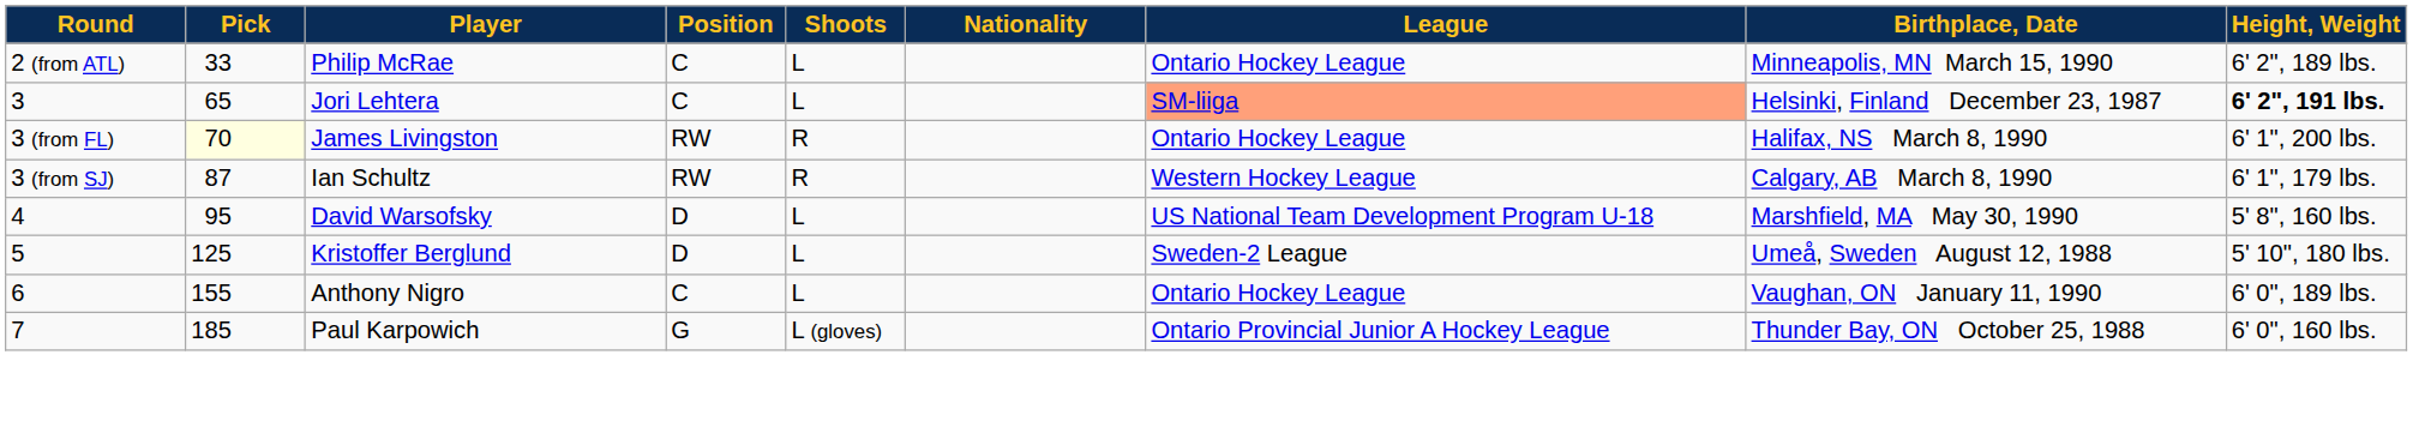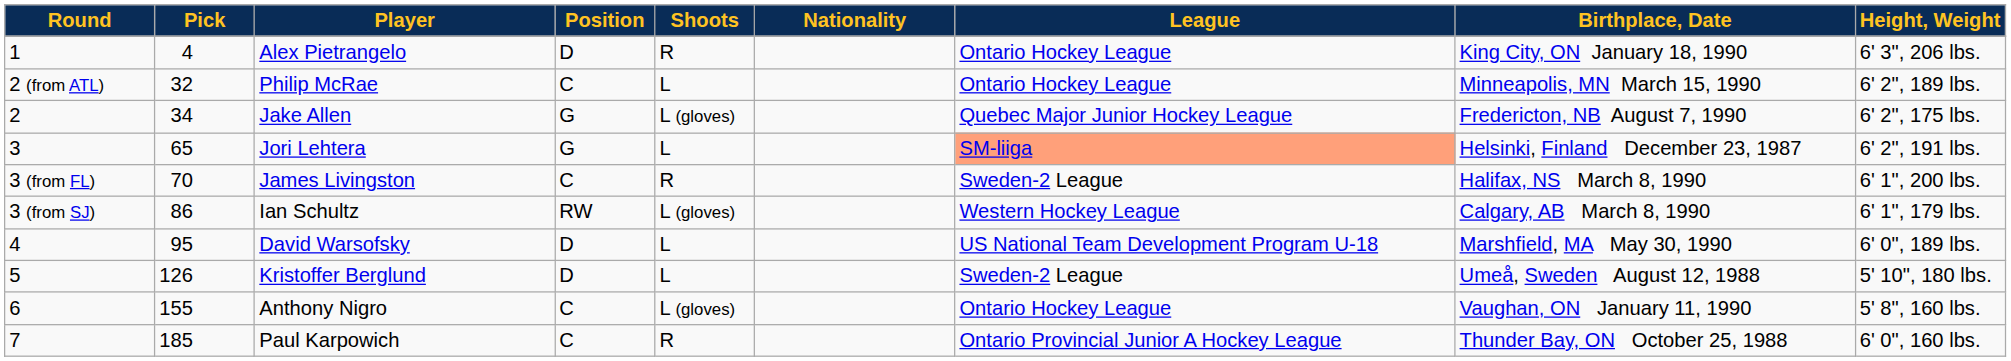 <table class="wikitable sortable sortable">
 <tr>
 <th style="background:#092c57; color:#ffc322" width="7.5%">Round</th>
 <th style="background:#092c57; color:#ffc322" width="5%">Pick</th>
 <th style="background:#092c57; color:#ffc322" width="15%">Player</th>
 <th style="background:#092c57; color:#ffc322" width="5%">Position</th>
 <th style="background:#092c57; color:#ffc322" width="5%">Shoots</th>
 <th style="background:#092c57; color:#ffc322" width="10%">Nationality</th>
 <th style="background:#092c57; color:#ffc322" width="25%">League</th>
 <th style="background:#092c57; color:#ffc322" width="20%">Birthplace, Date</th>
 <th style="background:#092c57; color:#ffc322" width="10%">Height, Weight</th>
 </tr>
 <tr style="text-align: center">
 </tr>
 <tr>
+<td>1</td>
+<td>    4</td>
+<td><a href='#'>Alex Pietrangelo</a></td>
+<td>D</td>
+<td>R</td>
+<td></td>
+<td><a href='#'>Ontario Hockey League</a></td>
+<td><a href='#'>King City, ON</a>  January 18, 1990</td>
+<td>6' 3", 206 lbs.</td>
+</tr>
+<tr>
 <td>2 <small>(from <a href='#'>ATL</a>)</small></td>
-<td>  33</td>
+<td>  32</td>
 <td><a href='#'>Philip McRae</a></td>
 <td>C</td>
 <td>L</td>
 <td></td>
 <td><a href='#'>Ontario Hockey League</a></td>
 <td><a href='#'>Minneapolis, MN</a>  March 15, 1990</td>
 <td>6' 2", 189 lbs.</td>
 </tr>
 <tr>
+<td>2</td>
+<td>  34</td>
+<td><a href='#'>Jake Allen</a></td>
+<td>G</td>
+<td>L <small>(gloves)</small></td>
+<td></td>
+<td><a href='#'>Quebec Major Junior Hockey League</a></td>
+<td><a href='#'>Fredericton, NB</a>  August 7, 1990</td>
+<td>6' 2", 175 lbs.</td>
+</tr>
+<tr>
 <td>3</td>
 <td>  65</td>
 <td><a href='#'>Jori Lehtera</a></td>
-<td>C</td>
+<td>G</td>
 <td>L</td>
 <td></td>
 <td style="background: lightsalmon;"><a href='#'>SM-liiga</a></td>
 <td><a href='#'>Helsinki</a>, <a href='#'>Finland</a>   December 23, 1987</td>
-<td><strong>6' 2", 191 lbs.</strong></td>
+<td>6' 2", 191 lbs.</td>
 </tr>
 <tr>
 <td>3  <small>(from <a href='#'>FL</a>)</small></td>
-<td style="background: lightyellow;">  70</td>
+<td>  70</td>
 <td><a href='#'>James Livingston</a></td>
-<td>RW</td>
+<td>C</td>
 <td>R</td>
 <td></td>
-<td><a href='#'>Ontario Hockey League</a></td>
+<td><a href='#'>Sweden-2</a> League</td>
 <td><a href='#'>Halifax, NS</a>   March 8, 1990</td>
 <td>6' 1", 200 lbs.</td>
 </tr>
 <tr>
 <td>3  <small>(from <a href='#'>SJ</a>)</small></td>
-<td>  87</td>
+<td>  86</td>
 <td>Ian Schultz</td>
 <td>RW</td>
-<td>R</td>
+<td>L <small>(gloves)</small></td>
 <td></td>
 <td><a href='#'>Western Hockey League</a></td>
 <td><a href='#'>Calgary, AB</a>   March 8, 1990</td>
 <td>6' 1", 179 lbs.</td>
 </tr>
 <tr>
 <td>4</td>
 <td>  95</td>
 <td><a href='#'>David Warsofsky</a></td>
 <td>D</td>
 <td>L</td>
 <td></td>
 <td><a href='#'>US National Team Development Program U-18</a></td>
 <td><a href='#'>Marshfield</a>, <a href='#'>MA</a>   May 30, 1990</td>
-<td>5' 8", 160 lbs.</td>
+<td>6' 0", 189 lbs.</td>
 </tr>
 <tr>
 <td>5</td>
-<td>125</td>
+<td>126</td>
 <td><a href='#'>Kristoffer Berglund</a></td>
 <td>D</td>
 <td>L</td>
 <td></td>
 <td><a href='#'>Sweden-2</a> League</td>
 <td><a href='#'>Umeå</a>, <a href='#'>Sweden</a>   August 12, 1988</td>
 <td>5' 10", 180 lbs.</td>
 </tr>
 <tr>
 <td>6</td>
 <td>155</td>
 <td>Anthony Nigro</td>
 <td>C</td>
-<td>L</td>
+<td>L <small>(gloves)</small></td>
 <td></td>
 <td><a href='#'>Ontario Hockey League</a></td>
 <td><a href='#'>Vaughan, ON</a>   January 11, 1990</td>
-<td>6' 0", 189 lbs.</td>
+<td>5' 8", 160 lbs.</td>
 </tr>
 <tr>
 <td>7</td>
 <td>185</td>
 <td>Paul Karpowich</td>
-<td>G</td>
-<td>L <small>(gloves)</small></td>
+<td>C</td>
+<td>R</td>
 <td></td>
 <td><a href='#'>Ontario Provincial Junior A Hockey League</a></td>
 <td><a href='#'>Thunder Bay, ON</a>   October 25, 1988</td>
 <td>6' 0", 160 lbs.</td>
 </tr>
 </table>
